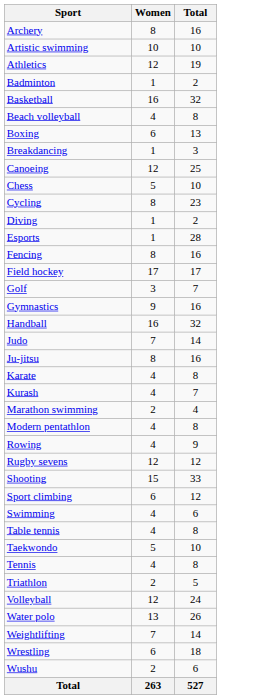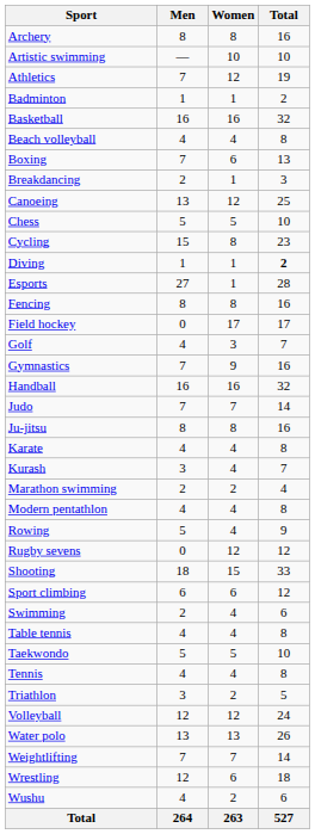 <table class="wikitable sortable" style=text-align:center>
 <tr>
 <th width=180>Sport</th>
+<th width=55>Men</th>
 <th width=55>Women</th>
 <th width=55>Total</th>
 </tr>
 <tr>
 <td align="left"><a href='#'>Archery</a></td>
 <td>8</td>
+<td>8</td>
 <td>16</td>
 </tr>
 <tr>
 <td align="left"><a href='#'>Artistic swimming</a></td>
+<td>—</td>
 <td>10</td>
 <td>10</td>
 </tr>
 <tr>
 <td align="left"><a href='#'>Athletics</a></td>
+<td>7</td>
 <td>12</td>
 <td>19</td>
 </tr>
 <tr>
 <td align="left"><a href='#'>Badminton</a></td>
 <td>1</td>
+<td>1</td>
 <td>2</td>
 </tr>
 <tr>
 <td align="left"><a href='#'>Basketball</a></td>
+<td>16</td>
 <td>16</td>
 <td>32</td>
 </tr>
 <tr>
 <td align="left"><a href='#'>Beach volleyball</a></td>
 <td>4</td>
+<td>4</td>
 <td>8</td>
 </tr>
 <tr>
 <td align="left"><a href='#'>Boxing</a></td>
+<td>7</td>
 <td>6</td>
 <td>13</td>
 </tr>
 <tr>
 <td align="left"><a href='#'>Breakdancing</a></td>
+<td>2</td>
 <td>1</td>
 <td>3</td>
 </tr>
 <tr>
 <td align="left"><a href='#'>Canoeing</a></td>
+<td>13</td>
 <td>12</td>
 <td>25</td>
 </tr>
 <tr>
 <td align="left"><a href='#'>Chess</a></td>
 <td>5</td>
+<td>5</td>
 <td>10</td>
 </tr>
 <tr>
 <td align="left"><a href='#'>Cycling</a></td>
+<td>15</td>
 <td>8</td>
 <td>23</td>
 </tr>
 <tr>
 <td align="left"><a href='#'>Diving</a></td>
 <td>1</td>
-<td>2</td>
+<td>1</td>
+<td><strong>2</strong></td>
 </tr>
 <tr>
 <td align="left"><a href='#'>Esports</a></td>
+<td>27</td>
 <td>1</td>
 <td>28</td>
 </tr>
 <tr>
 <td align="left"><a href='#'>Fencing</a></td>
 <td>8</td>
+<td>8</td>
 <td>16</td>
 </tr>
 <tr>
 <td align=left><a href='#'>Field hockey</a></td>
+<td>0</td>
 <td>17</td>
 <td>17</td>
 </tr>
 <tr>
 <td align="left"><a href='#'>Golf</a></td>
+<td>4</td>
 <td>3</td>
 <td>7</td>
 </tr>
 <tr>
 <td align="left"><a href='#'>Gymnastics</a></td>
+<td>7</td>
 <td>9</td>
 <td>16</td>
 </tr>
 <tr>
 <td align="left"><a href='#'>Handball</a></td>
 <td>16</td>
+<td>16</td>
 <td>32</td>
 </tr>
 <tr>
 <td align="left"><a href='#'>Judo</a></td>
+<td>7</td>
 <td>7</td>
 <td>14</td>
 </tr>
 <tr>
 <td align="left"><a href='#'>Ju-jitsu</a></td>
 <td>8</td>
+<td>8</td>
 <td>16</td>
 </tr>
 <tr>
 <td align="left"><a href='#'>Karate</a></td>
 <td>4</td>
+<td>4</td>
 <td>8</td>
 </tr>
 <tr>
 <td align="left"><a href='#'>Kurash</a></td>
+<td>3</td>
 <td>4</td>
 <td>7</td>
 </tr>
 <tr>
 <td align="left"><a href='#'>Marathon swimming</a></td>
 <td>2</td>
+<td>2</td>
 <td>4</td>
 </tr>
 <tr>
 <td align="left"><a href='#'>Modern pentathlon</a></td>
 <td>4</td>
+<td>4</td>
 <td>8</td>
 </tr>
 <tr>
 <td align="left"><a href='#'>Rowing</a></td>
+<td>5</td>
 <td>4</td>
 <td>9</td>
 </tr>
 <tr>
 <td align="left"><a href='#'>Rugby sevens</a></td>
+<td>0</td>
 <td>12</td>
 <td>12</td>
 </tr>
 <tr>
 <td align="left"><a href='#'>Shooting</a></td>
+<td>18</td>
 <td>15</td>
 <td>33</td>
 </tr>
 <tr>
 <td align="left"><a href='#'>Sport climbing</a></td>
 <td>6</td>
+<td>6</td>
 <td>12</td>
 </tr>
 <tr>
 <td align="left"><a href='#'>Swimming</a></td>
+<td>2</td>
 <td>4</td>
 <td>6</td>
 </tr>
 <tr>
 <td align="left"><a href='#'>Table tennis</a></td>
 <td>4</td>
+<td>4</td>
 <td>8</td>
 </tr>
 <tr>
 <td align="left"><a href='#'>Taekwondo</a></td>
+<td>5</td>
 <td>5</td>
 <td>10</td>
 </tr>
 <tr>
 <td align="left"><a href='#'>Tennis</a></td>
 <td>4</td>
+<td>4</td>
 <td>8</td>
 </tr>
 <tr>
 <td align="left"><a href='#'>Triathlon</a></td>
+<td>3</td>
 <td>2</td>
 <td>5</td>
 </tr>
 <tr>
 <td align="left"><a href='#'>Volleyball</a></td>
 <td>12</td>
+<td>12</td>
 <td>24</td>
 </tr>
 <tr>
 <td align="left"><a href='#'>Water polo</a></td>
+<td>13</td>
 <td>13</td>
 <td>26</td>
 </tr>
 <tr>
 <td align="left"><a href='#'>Weightlifting</a></td>
 <td>7</td>
+<td>7</td>
 <td>14</td>
 </tr>
 <tr>
 <td align="left"><a href='#'>Wrestling</a></td>
+<td>12</td>
 <td>6</td>
 <td>18</td>
 </tr>
 <tr>
 <td align="left"><a href='#'>Wushu</a></td>
+<td>4</td>
 <td>2</td>
 <td>6</td>
 </tr>
 <tr>
 <th>Total</th>
+<th>264</th>
 <th>263</th>
 <th>527</th>
 </tr>
 </table>
